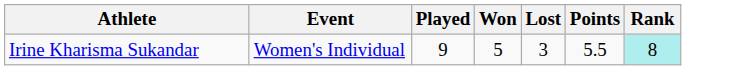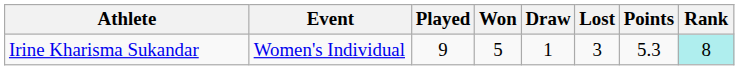 <table class=wikitable style="text-align:center">
 <tr>
 <th width=200>Athlete</th>
 <th width=130>Event</th>
 <th width=30>Played</th>
 <th width=30>Won</th>
+<th width=30>Draw</th>
 <th width=30>Lost</th>
 <th width=30>Points</th>
 <th width=40>Rank</th>
 </tr>
 <tr>
 <td style="text-align:left"><a href='#'>Irine Kharisma Sukandar</a></td>
 <td align="left"><a href='#'>Women's Individual</a></td>
 <td>9</td>
 <td>5</td>
+<td>1</td>
 <td>3</td>
-<td>5.5</td>
+<td>5.3</td>
 <td style="background: paleturquoise;">8</td>
 </tr>
 </table>
